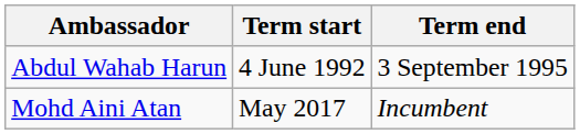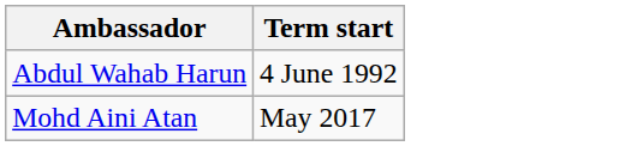 <table class=wikitable>
 <tr>
 <th>Ambassador</th>
 <th>Term start</th>
-<th>Term end</th>
 </tr>
 <tr>
 <td><a href='#'>Abdul Wahab Harun</a></td>
 <td>4 June 1992</td>
-<td>3 September 1995</td>
 </tr>
 <tr>
 <td><a href='#'>Mohd Aini Atan</a></td>
 <td>May 2017</td>
-<td><em>Incumbent</em></td>
 </tr>
 </table>
